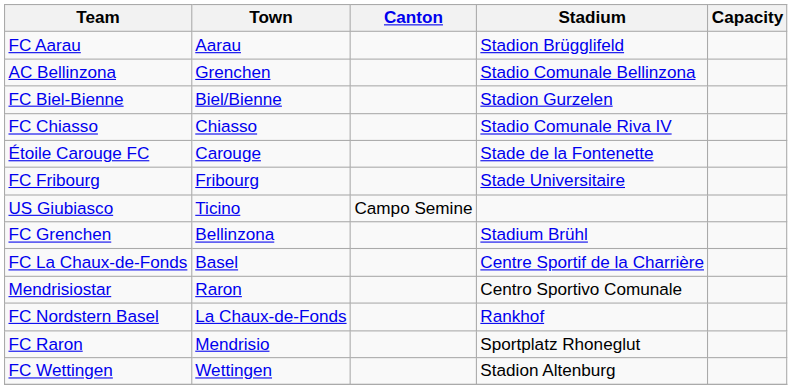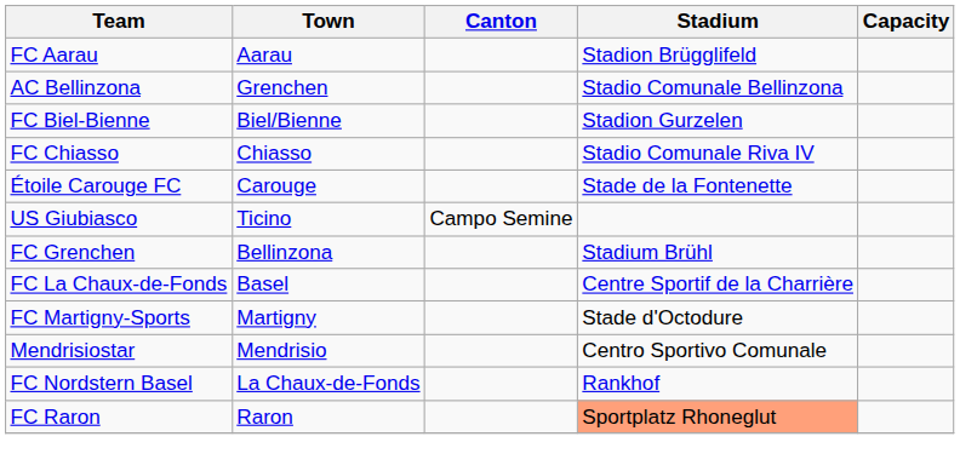 <table class="wikitable sortable" style="text-align: left;">
 <tr>
 <th>Team</th>
 <th>Town</th>
 <th><a href='#'>Canton</a></th>
 <th>Stadium</th>
 <th>Capacity</th>
 </tr>
 <tr>
 <td><a href='#'>FC Aarau</a></td>
 <td><a href='#'>Aarau</a></td>
 <td></td>
 <td><a href='#'>Stadion Brügglifeld</a></td>
 <td></td>
 </tr>
 <tr>
 <td><a href='#'>AC Bellinzona</a></td>
 <td><a href='#'>Grenchen</a></td>
 <td></td>
 <td><a href='#'>Stadio Comunale Bellinzona</a></td>
 <td></td>
 </tr>
 <tr>
 <td><a href='#'>FC Biel-Bienne</a></td>
 <td><a href='#'>Biel/Bienne</a></td>
 <td></td>
 <td><a href='#'>Stadion Gurzelen</a></td>
 <td></td>
 </tr>
 <tr>
 <td><a href='#'>FC Chiasso</a></td>
 <td><a href='#'>Chiasso</a></td>
 <td></td>
 <td><a href='#'>Stadio Comunale Riva IV</a></td>
 <td></td>
 </tr>
 <tr>
 <td><a href='#'>Étoile Carouge FC</a></td>
 <td><a href='#'>Carouge</a></td>
 <td></td>
 <td><a href='#'>Stade de la Fontenette</a></td>
 <td></td>
 </tr>
 <tr>
-<td><a href='#'>FC Fribourg</a></td>
-<td><a href='#'>Fribourg</a></td>
-<td></td>
-<td><a href='#'>Stade Universitaire</a></td>
-<td></td>
-</tr>
-<tr>
 <td><a href='#'>US Giubiasco</a></td>
 <td><a href='#'>Ticino</a></td>
 <td>Campo Semine</td>
 <td></td>
 </tr>
 <tr>
 <td><a href='#'>FC Grenchen</a></td>
 <td><a href='#'>Bellinzona</a></td>
 <td></td>
 <td><a href='#'>Stadium Brühl</a></td>
 <td></td>
 </tr>
 <tr>
 <td><a href='#'>FC La Chaux-de-Fonds</a></td>
 <td><a href='#'>Basel</a></td>
 <td></td>
 <td><a href='#'>Centre Sportif de la Charrière</a></td>
 <td></td>
 </tr>
 <tr>
+<td><a href='#'>FC Martigny-Sports</a></td>
+<td><a href='#'>Martigny</a></td>
+<td></td>
+<td>Stade d'Octodure</td>
+<td></td>
+</tr>
+<tr>
 <td><a href='#'>Mendrisiostar</a></td>
-<td><a href='#'>Raron</a></td>
+<td><a href='#'>Mendrisio</a></td>
 <td></td>
 <td>Centro Sportivo Comunale</td>
 <td></td>
 </tr>
 <tr>
 <td><a href='#'>FC Nordstern Basel</a></td>
 <td><a href='#'>La Chaux-de-Fonds</a></td>
 <td></td>
 <td><a href='#'>Rankhof</a></td>
 <td></td>
 </tr>
 <tr>
 <td><a href='#'>FC Raron</a></td>
-<td><a href='#'>Mendrisio</a></td>
+<td><a href='#'>Raron</a></td>
 <td></td>
-<td>Sportplatz Rhoneglut</td>
-<td></td>
-</tr>
-<tr>
-<td><a href='#'>FC Wettingen</a></td>
-<td><a href='#'>Wettingen</a></td>
-<td></td>
-<td>Stadion Altenburg</td>
+<td style="background: lightsalmon;">Sportplatz Rhoneglut</td>
 <td></td>
 </tr>
 <tr>
 </tr>
 </table>
